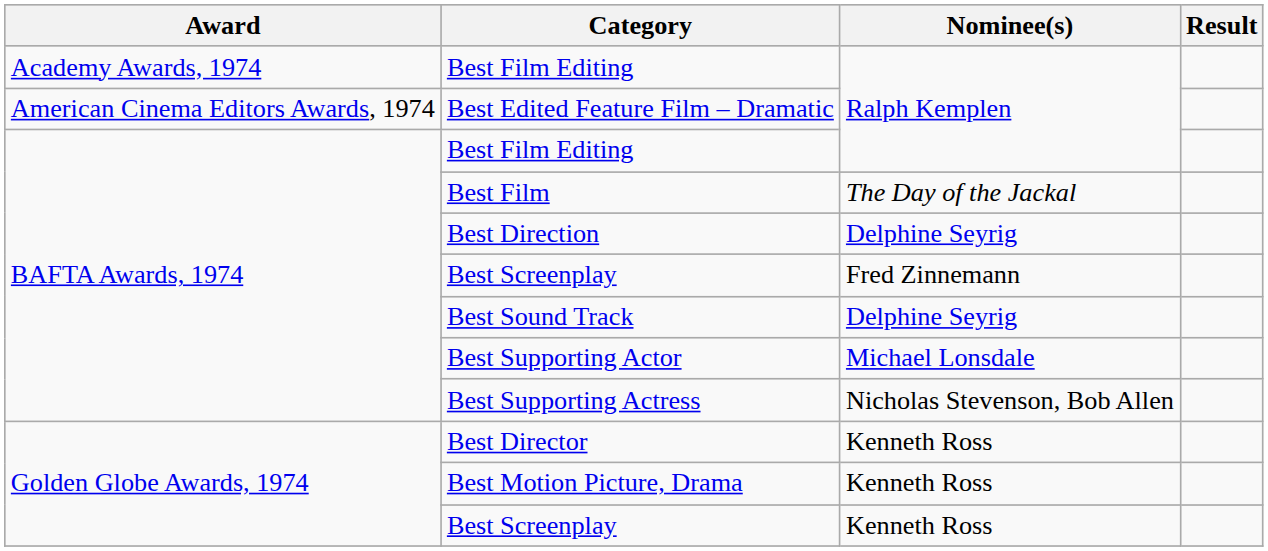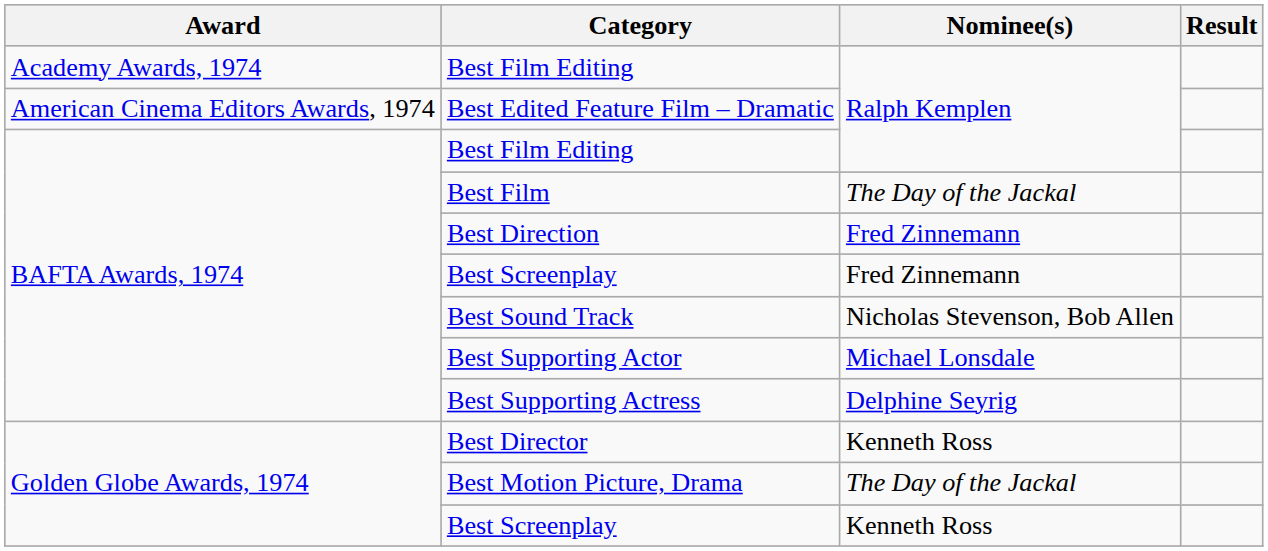 <table class="wikitable sortable">
 <tr>
 <th>Award</th>
 <th>Category</th>
 <th>Nominee(s)</th>
 <th>Result</th>
 </tr>
 <tr>
 <td><a href='#'>Academy Awards, 1974</a></td>
 <td><a href='#'>Best Film Editing</a></td>
 <td rowspan="3"><a href='#'>Ralph Kemplen</a></td>
 <td></td>
 </tr>
 <tr>
 <td><a href='#'>American Cinema Editors Awards</a>, 1974</td>
 <td><a href='#'>Best Edited Feature Film – Dramatic</a></td>
 <td></td>
 </tr>
 <tr>
 <td rowspan="7"><a href='#'>BAFTA Awards, 1974</a></td>
 <td><a href='#'>Best Film Editing</a></td>
 <td></td>
 </tr>
 <tr>
 <td><a href='#'>Best Film</a></td>
 <td><em>The Day of the Jackal</em></td>
 <td></td>
 </tr>
 <tr>
 <td><a href='#'>Best Direction</a></td>
-<td><a href='#'>Delphine Seyrig</a></td>
+<td><a href='#'>Fred Zinnemann</a></td>
 <td></td>
 </tr>
 <tr>
 <td><a href='#'>Best Screenplay</a></td>
 <td>Fred Zinnemann</td>
 <td></td>
 </tr>
 <tr>
 <td><a href='#'>Best Sound Track</a></td>
-<td><a href='#'>Delphine Seyrig</a></td>
+<td>Nicholas Stevenson, Bob Allen</td>
 <td></td>
 </tr>
 <tr>
 <td><a href='#'>Best Supporting Actor</a></td>
 <td><a href='#'>Michael Lonsdale</a></td>
 <td></td>
 </tr>
 <tr>
 <td><a href='#'>Best Supporting Actress</a></td>
-<td>Nicholas Stevenson, Bob Allen</td>
+<td><a href='#'>Delphine Seyrig</a></td>
 <td></td>
 </tr>
 <tr>
 <td rowspan="3"><a href='#'>Golden Globe Awards, 1974</a></td>
 <td><a href='#'>Best Director</a></td>
 <td>Kenneth Ross</td>
 <td></td>
 </tr>
 <tr>
 <td><a href='#'>Best Motion Picture, Drama</a></td>
-<td>Kenneth Ross</td>
+<td><em>The Day of the Jackal</em></td>
 <td></td>
 </tr>
 <tr>
 <td><a href='#'>Best Screenplay</a></td>
 <td>Kenneth Ross</td>
 <td></td>
 </tr>
 </table>
